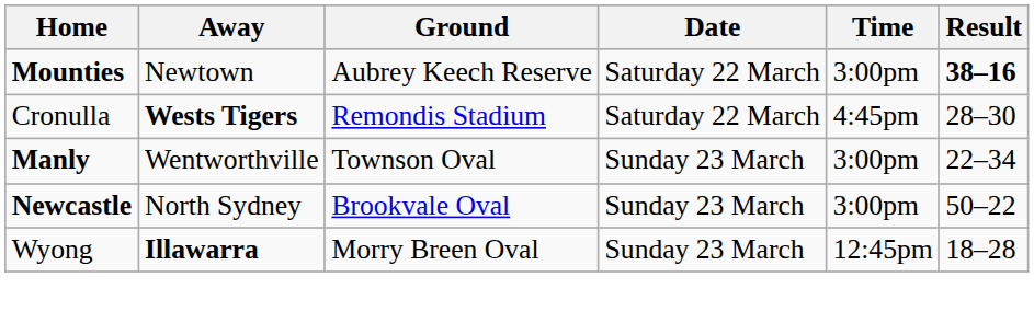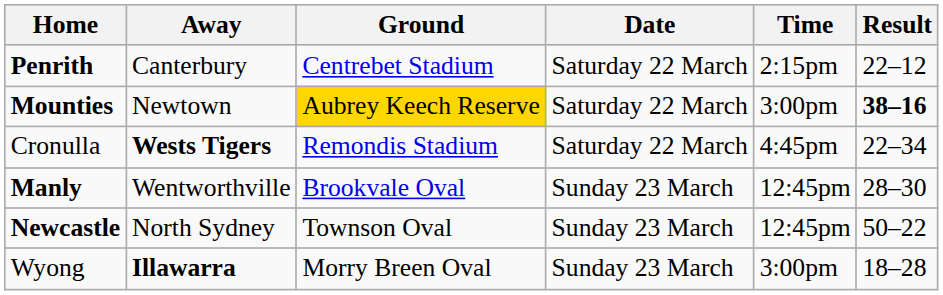 <table class="wikitable">
 <tr>
 <th>Home</th>
 <th>Away</th>
 <th>Ground</th>
 <th>Date</th>
 <th>Time</th>
 <th>Result</th>
 </tr>
 <tr>
+<td><strong>Penrith</strong></td>
+<td>Canterbury</td>
+<td><a href='#'>Centrebet Stadium</a></td>
+<td>Saturday 22 March</td>
+<td>2:15pm</td>
+<td>22–12</td>
+</tr>
+<tr>
 <td><strong>Mounties</strong></td>
 <td>Newtown</td>
-<td>Aubrey Keech Reserve</td>
+<td style="background: gold;">Aubrey Keech Reserve</td>
 <td>Saturday 22 March</td>
 <td>3:00pm</td>
 <td><strong>38–16</strong></td>
 </tr>
 <tr>
 <td>Cronulla</td>
 <td><strong>Wests Tigers</strong></td>
 <td><a href='#'>Remondis Stadium</a></td>
 <td>Saturday 22 March</td>
 <td>4:45pm</td>
-<td>28–30</td>
+<td>22–34</td>
 </tr>
 <tr>
 <td><strong>Manly</strong></td>
 <td>Wentworthville</td>
-<td>Townson Oval</td>
+<td><a href='#'>Brookvale Oval</a></td>
 <td>Sunday 23 March</td>
-<td>3:00pm</td>
-<td>22–34</td>
+<td>12:45pm</td>
+<td>28–30</td>
 </tr>
 <tr>
 <td><strong>Newcastle</strong></td>
 <td>North Sydney</td>
-<td><a href='#'>Brookvale Oval</a></td>
+<td>Townson Oval</td>
 <td>Sunday 23 March</td>
-<td>3:00pm</td>
+<td>12:45pm</td>
 <td>50–22</td>
 </tr>
 <tr>
 <td>Wyong</td>
 <td><strong>Illawarra</strong></td>
 <td>Morry Breen Oval</td>
 <td>Sunday 23 March</td>
-<td>12:45pm</td>
+<td>3:00pm</td>
 <td>18–28</td>
 </tr>
 </table>
